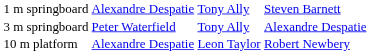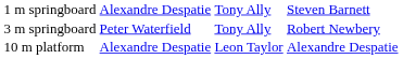 <table>
 <tr>
 <td>1 m springboard</td>
 <td><a href='#'>Alexandre Despatie</a> <br></td>
 <td><a href='#'>Tony Ally</a> <br></td>
 <td><a href='#'>Steven Barnett</a> <br></td>
 </tr>
 <tr>
 <td>3 m springboard</td>
 <td><a href='#'>Peter Waterfield</a> <br></td>
 <td><a href='#'>Tony Ally</a> <br></td>
-<td><a href='#'>Alexandre Despatie</a> <br></td>
+<td><a href='#'>Robert Newbery</a> <br></td>
 </tr>
 <tr>
 <td>10 m platform</td>
 <td><a href='#'>Alexandre Despatie</a> <br></td>
 <td><a href='#'>Leon Taylor</a> <br></td>
-<td><a href='#'>Robert Newbery</a> <br></td>
+<td><a href='#'>Alexandre Despatie</a> <br></td>
 </tr>
 </table>
